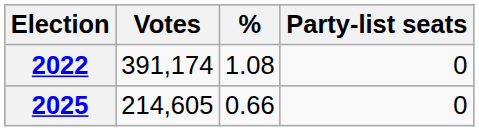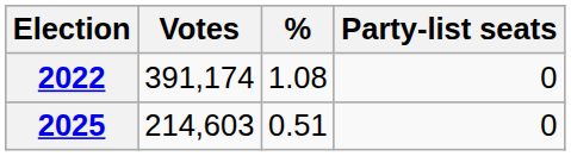 <table class=wikitable style="text-align:right">
 <tr>
 <th>Election</th>
 <th>Votes</th>
 <th>%</th>
 <th>Party-list seats</th>
 </tr>
 <tr>
 <th align=left><a href='#'>2022</a></th>
 <td>391,174</td>
 <td>1.08</td>
 <td>0</td>
 </tr>
 <tr>
 <th align=left><a href='#'>2025</a></th>
-<td>214,605</td>
-<td>0.66</td>
+<td>214,603</td>
+<td>0.51</td>
 <td>0</td>
 </tr>
 </table>
